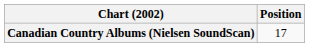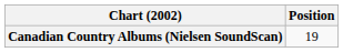 <table class="wikitable plainrowheaders">
 <tr>
 <th>Chart (2002)</th>
 <th>Position</th>
 </tr>
 <tr>
 <th scope="row">Canadian Country Albums (Nielsen SoundScan)</th>
-<td align=center>17</td>
+<td align=center>19</td>
 </tr>
 </table>
